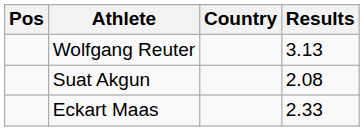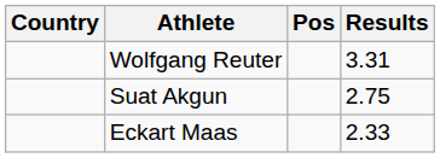 <table class="wikitable">
 <tr>
+<th>Country</th>
+<th>Athlete</th>
 <th>Pos</th>
-<th>Athlete</th>
-<th>Country</th>
 <th>Results</th>
 </tr>
 <tr>
+<td></td>
+<td>Wolfgang Reuter</td>
 <td align="center"></td>
-<td>Wolfgang Reuter</td>
-<td></td>
-<td>3.13</td>
+<td>3.31</td>
 </tr>
 <tr>
+<td></td>
+<td>Suat Akgun</td>
 <td align="center"></td>
-<td>Suat Akgun</td>
-<td></td>
-<td>2.08</td>
+<td>2.75</td>
 </tr>
 <tr>
+<td></td>
+<td>Eckart Maas</td>
 <td align="center"></td>
-<td>Eckart Maas</td>
-<td></td>
 <td>2.33</td>
 </tr>
 </table>
